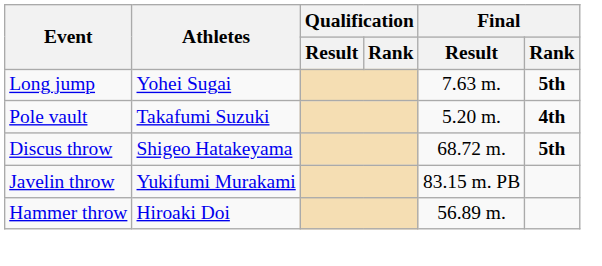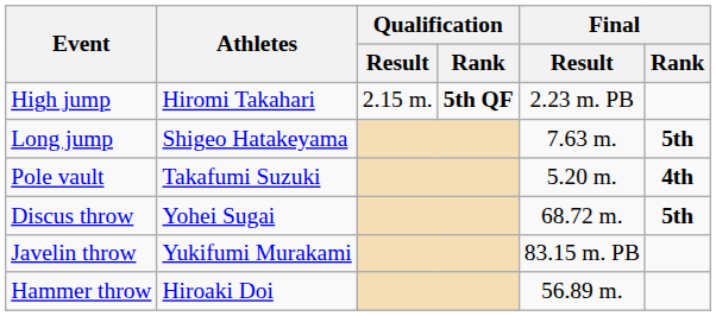 <table class=wikitable style="font-size:90%">
 <tr>
 <th rowspan=2>Event</th>
 <th rowspan=2>Athletes</th>
 <th colspan=2>Qualification</th>
 <th colspan=2>Final</th>
 </tr>
 <tr>
 <th>Result</th>
 <th>Rank</th>
 <th>Result</th>
 <th>Rank</th>
 </tr>
 <tr>
+<td><a href='#'>High jump</a></td>
+<td><a href='#'>Hiromi Takahari</a></td>
+<td align=center>2.15 m.</td>
+<td align=center><strong>5th QF</strong></td>
+<td align=center>2.23 m. PB</td>
+<td align=center></td>
+</tr>
+<tr>
 <td><a href='#'>Long jump</a></td>
-<td><a href='#'>Yohei Sugai</a></td>
+<td><a href='#'>Shigeo Hatakeyama</a></td>
 <td colspan="2" style="text-align:center; background:wheat;"></td>
 <td align=center>7.63 m.</td>
 <td align=center><strong>5th</strong></td>
 </tr>
 <tr>
 <td><a href='#'>Pole vault</a></td>
 <td><a href='#'>Takafumi Suzuki</a></td>
 <td colspan="2" style="text-align:center; background:wheat;"></td>
 <td align=center>5.20 m.</td>
 <td align=center><strong>4th</strong></td>
 </tr>
 <tr>
 <td><a href='#'>Discus throw</a></td>
-<td><a href='#'>Shigeo Hatakeyama</a></td>
+<td><a href='#'>Yohei Sugai</a></td>
 <td colspan="2" style="text-align:center; background:wheat;"></td>
 <td align=center>68.72 m.</td>
 <td align=center><strong>5th</strong></td>
 </tr>
 <tr>
 <td><a href='#'>Javelin throw</a></td>
 <td><a href='#'>Yukifumi Murakami</a></td>
 <td colspan="2" style="text-align:center; background:wheat;"></td>
 <td align=center>83.15 m. PB</td>
 <td align=center></td>
 </tr>
 <tr>
 <td><a href='#'>Hammer throw</a></td>
 <td><a href='#'>Hiroaki Doi</a></td>
 <td colspan="2" style="text-align:center; background:wheat;"></td>
 <td align=center>56.89 m.</td>
 <td align=center></td>
 </tr>
 </table>
